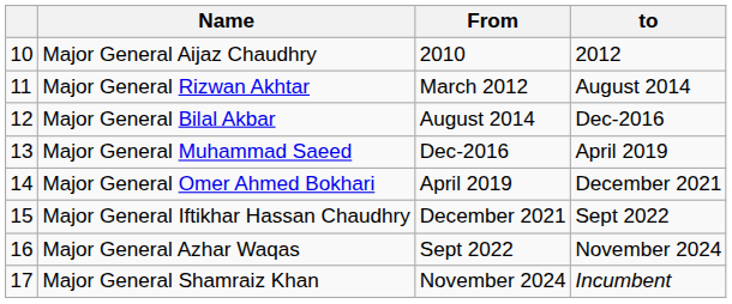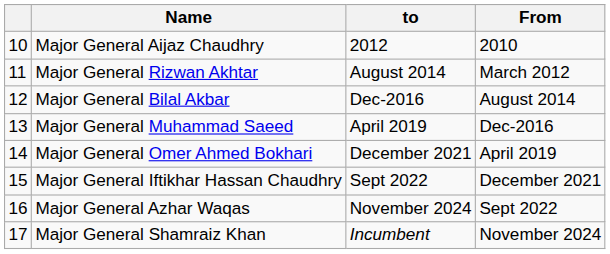 <table class="wikitable">
 <tr>
 <th></th>
 <th>Name</th>
+<th>to</th>
 <th>From</th>
-<th>to</th>
 </tr>
 <tr>
 <td>10</td>
 <td>Major General Aijaz Chaudhry</td>
+<td>2012</td>
 <td>2010</td>
-<td>2012</td>
 </tr>
 <tr>
 <td>11</td>
 <td>Major General <a href='#'>Rizwan Akhtar</a></td>
+<td>August 2014</td>
 <td>March 2012</td>
-<td>August 2014</td>
 </tr>
 <tr>
 <td>12</td>
 <td>Major General <a href='#'>Bilal Akbar</a></td>
+<td>Dec-2016</td>
 <td>August 2014</td>
-<td>Dec-2016</td>
 </tr>
 <tr>
 <td>13</td>
 <td>Major General <a href='#'>Muhammad Saeed</a></td>
+<td>April 2019</td>
 <td>Dec-2016</td>
-<td>April 2019</td>
 </tr>
 <tr>
 <td>14</td>
 <td>Major General <a href='#'>Omer Ahmed Bokhari</a></td>
+<td>December 2021</td>
 <td>April 2019</td>
-<td>December 2021</td>
 </tr>
 <tr>
 <td>15</td>
 <td>Major General Iftikhar Hassan Chaudhry</td>
+<td>Sept 2022</td>
 <td>December 2021</td>
-<td>Sept 2022</td>
 </tr>
 <tr>
 <td>16</td>
 <td>Major General Azhar Waqas</td>
+<td>November 2024</td>
 <td>Sept 2022</td>
-<td>November 2024</td>
 </tr>
 <tr>
 <td>17</td>
 <td>Major General Shamraiz Khan</td>
+<td><em>Incumbent</em></td>
 <td>November 2024</td>
-<td><em>Incumbent</em></td>
 </tr>
 </table>
